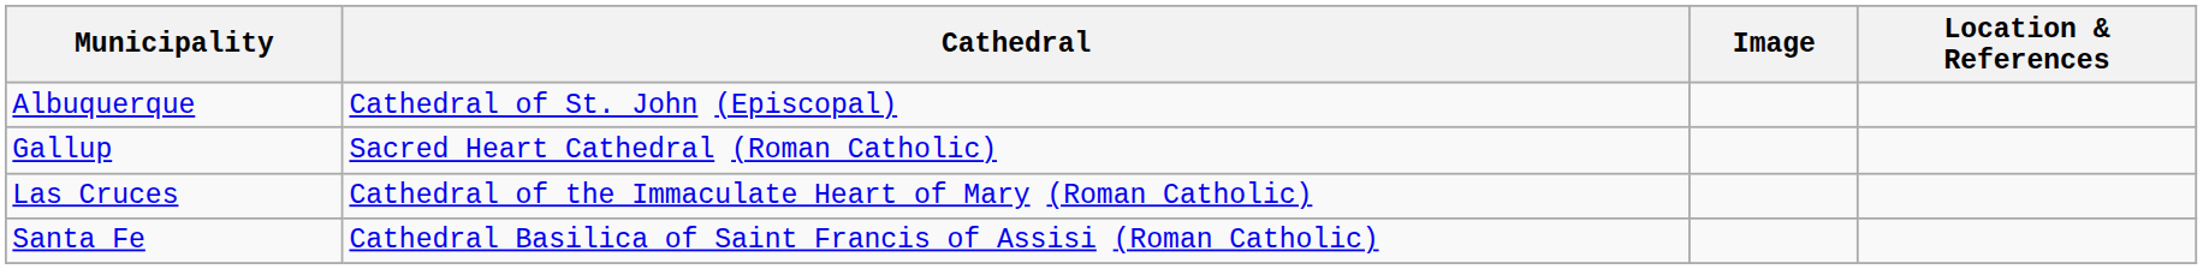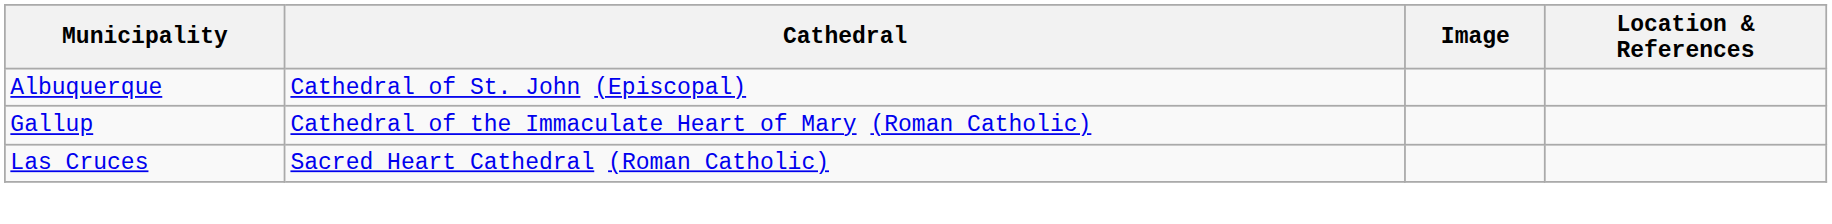 <table width=65% class="wikitable">
 <tr>
 <th width = 10%>Municipality</th>
 <th width = 40%>Cathedral</th>
 <th width = 5%>Image</th>
 <th width = 10%>Location & References</th>
 </tr>
 <tr>
 <td><a href='#'>Albuquerque</a></td>
 <td><a href='#'>Cathedral of St. John</a> <a href='#'>(Episcopal)</a></td>
 <td></td>
 <td><small></small><br></td>
 </tr>
 <tr>
 <td><a href='#'>Gallup</a></td>
-<td><a href='#'>Sacred Heart Cathedral</a> <a href='#'>(Roman Catholic)</a></td>
+<td><a href='#'>Cathedral of the Immaculate Heart of Mary</a> <a href='#'>(Roman Catholic)</a></td>
 <td></td>
 <td><small></small><br></td>
 </tr>
 <tr>
 <td><a href='#'>Las Cruces</a></td>
-<td><a href='#'>Cathedral of the Immaculate Heart of Mary</a> <a href='#'>(Roman Catholic)</a></td>
-<td></td>
-<td><small></small><br></td>
-</tr>
-<tr>
-<td><a href='#'>Santa Fe</a></td>
-<td><a href='#'>Cathedral Basilica of Saint Francis of Assisi</a> <a href='#'>(Roman Catholic)</a></td>
+<td><a href='#'>Sacred Heart Cathedral</a> <a href='#'>(Roman Catholic)</a></td>
 <td></td>
 <td><small></small><br></td>
 </tr>
 </table>
